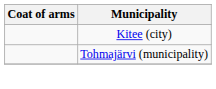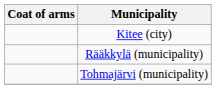 <table class="wikitable" style="font-size: 90%; text-align: center; line-height: normal; margin-left: 30px;">
 <tr>
 <th>Coat of arms</th>
 <th>Municipality</th>
 </tr>
 <tr>
 <td align=left></td>
 <td><a href='#'>Kitee</a> (city)</td>
 </tr>
 <tr>
 <td align=left></td>
+<td><a href='#'>Rääkkylä</a> (municipality)</td>
+</tr>
+<tr>
+<td align=left></td>
 <td><a href='#'>Tohmajärvi</a> (municipality)</td>
 </tr>
 <tr>
 </tr>
 </table>
